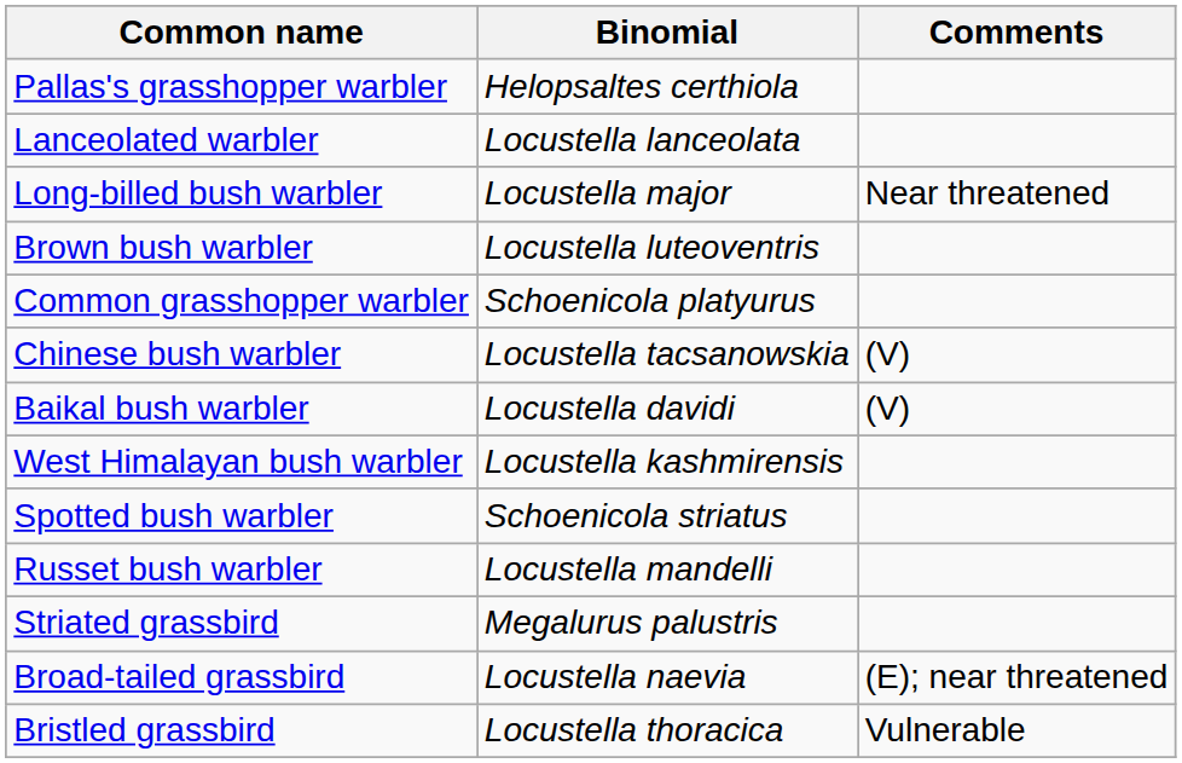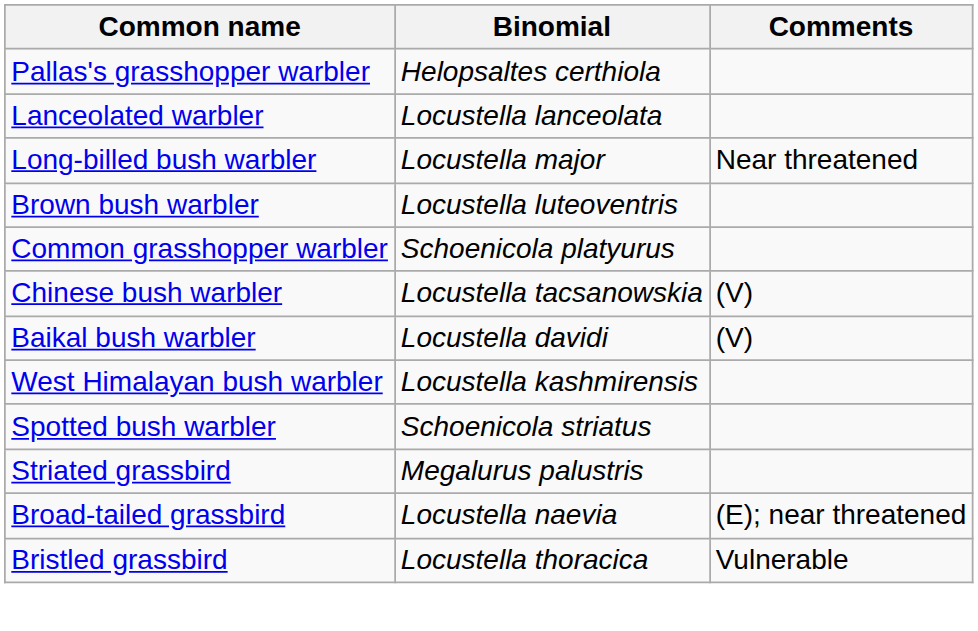 <table class="wikitable">
 <tr>
 <th>Common name</th>
 <th>Binomial</th>
 <th>Comments</th>
 </tr>
 <tr>
 <td><a href='#'>Pallas's grasshopper warbler</a></td>
 <td><em>Helopsaltes certhiola</em></td>
 <td></td>
 </tr>
 <tr>
 <td><a href='#'>Lanceolated warbler</a></td>
 <td><em>Locustella lanceolata</em></td>
 <td></td>
 </tr>
 <tr>
 <td><a href='#'>Long-billed bush warbler</a></td>
 <td><em>Locustella major</em></td>
 <td>Near threatened</td>
 </tr>
 <tr>
 <td><a href='#'>Brown bush warbler</a></td>
 <td><em>Locustella luteoventris</em></td>
 <td></td>
 </tr>
 <tr>
 <td><a href='#'>Common grasshopper warbler</a></td>
 <td><em>Schoenicola platyurus</em></td>
 <td></td>
 </tr>
 <tr>
 <td><a href='#'>Chinese bush warbler</a></td>
 <td><em>Locustella tacsanowskia</em></td>
 <td>(V)</td>
 </tr>
 <tr>
 <td><a href='#'>Baikal bush warbler</a></td>
 <td><em>Locustella davidi</em></td>
 <td>(V)</td>
 </tr>
 <tr>
 <td><a href='#'>West Himalayan bush warbler</a></td>
 <td><em>Locustella kashmirensis</em></td>
 <td></td>
 </tr>
 <tr>
 <td><a href='#'>Spotted bush warbler</a></td>
 <td><em>Schoenicola striatus</em></td>
 <td></td>
 </tr>
 <tr>
-<td><a href='#'>Russet bush warbler</a></td>
-<td><em>Locustella mandelli</em></td>
-<td></td>
-</tr>
-<tr>
 <td><a href='#'>Striated grassbird</a></td>
 <td><em>Megalurus palustris</em></td>
 <td></td>
 </tr>
 <tr>
 <td><a href='#'>Broad-tailed grassbird</a></td>
 <td><em>Locustella naevia</em></td>
 <td>(E); near threatened</td>
 </tr>
 <tr>
 <td><a href='#'>Bristled grassbird</a></td>
 <td><em>Locustella thoracica</em></td>
 <td>Vulnerable</td>
 </tr>
 </table>
